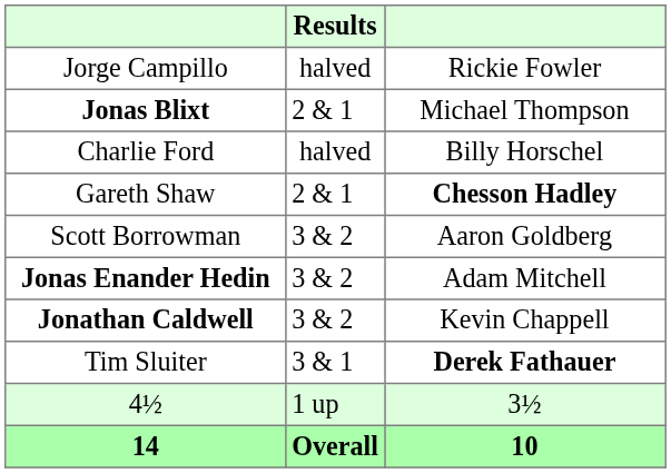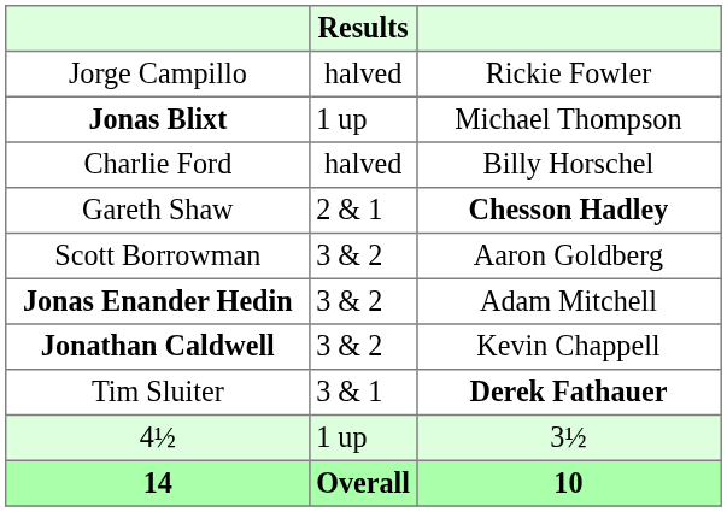 <table border="1" cellpadding="3" style="border-collapse:collapse; text-align:center;">
 <tr style="background:#ddffdd;">
 <th width=160></th>
 <th>Results</th>
 <th width=160></th>
 </tr>
 <tr>
 <td>Jorge Campillo</td>
 <td>halved</td>
 <td>Rickie Fowler</td>
 </tr>
 <tr>
 <td><strong>Jonas Blixt</strong></td>
-<td align=left> 2 & 1</td>
+<td align=left> 1 up</td>
 <td>Michael Thompson</td>
 </tr>
 <tr>
 <td>Charlie Ford</td>
 <td>halved</td>
 <td>Billy Horschel</td>
 </tr>
 <tr>
 <td>Gareth Shaw</td>
 <td align=left> 2 & 1</td>
 <td><strong>Chesson Hadley</strong></td>
 </tr>
 <tr>
 <td>Scott Borrowman</td>
 <td align=left> 3 & 2</td>
 <td>Aaron Goldberg</td>
 </tr>
 <tr>
 <td><strong>Jonas Enander Hedin</strong></td>
 <td align=left> 3 & 2</td>
 <td>Adam Mitchell</td>
 </tr>
 <tr>
 <td><strong>Jonathan Caldwell</strong></td>
 <td align=left> 3 & 2</td>
 <td>Kevin Chappell</td>
 </tr>
 <tr>
 <td>Tim Sluiter</td>
 <td align=left> 3 & 1</td>
 <td><strong>Derek Fathauer</strong></td>
 </tr>
 <tr style="background:#ddffdd;">
 <td>4½</td>
 <td align=left> 1 up</td>
 <td>3½</td>
 </tr>
 <tr style="background:#aaffaa;">
 <th>14</th>
 <th>Overall</th>
 <th>10</th>
 </tr>
 </table>
